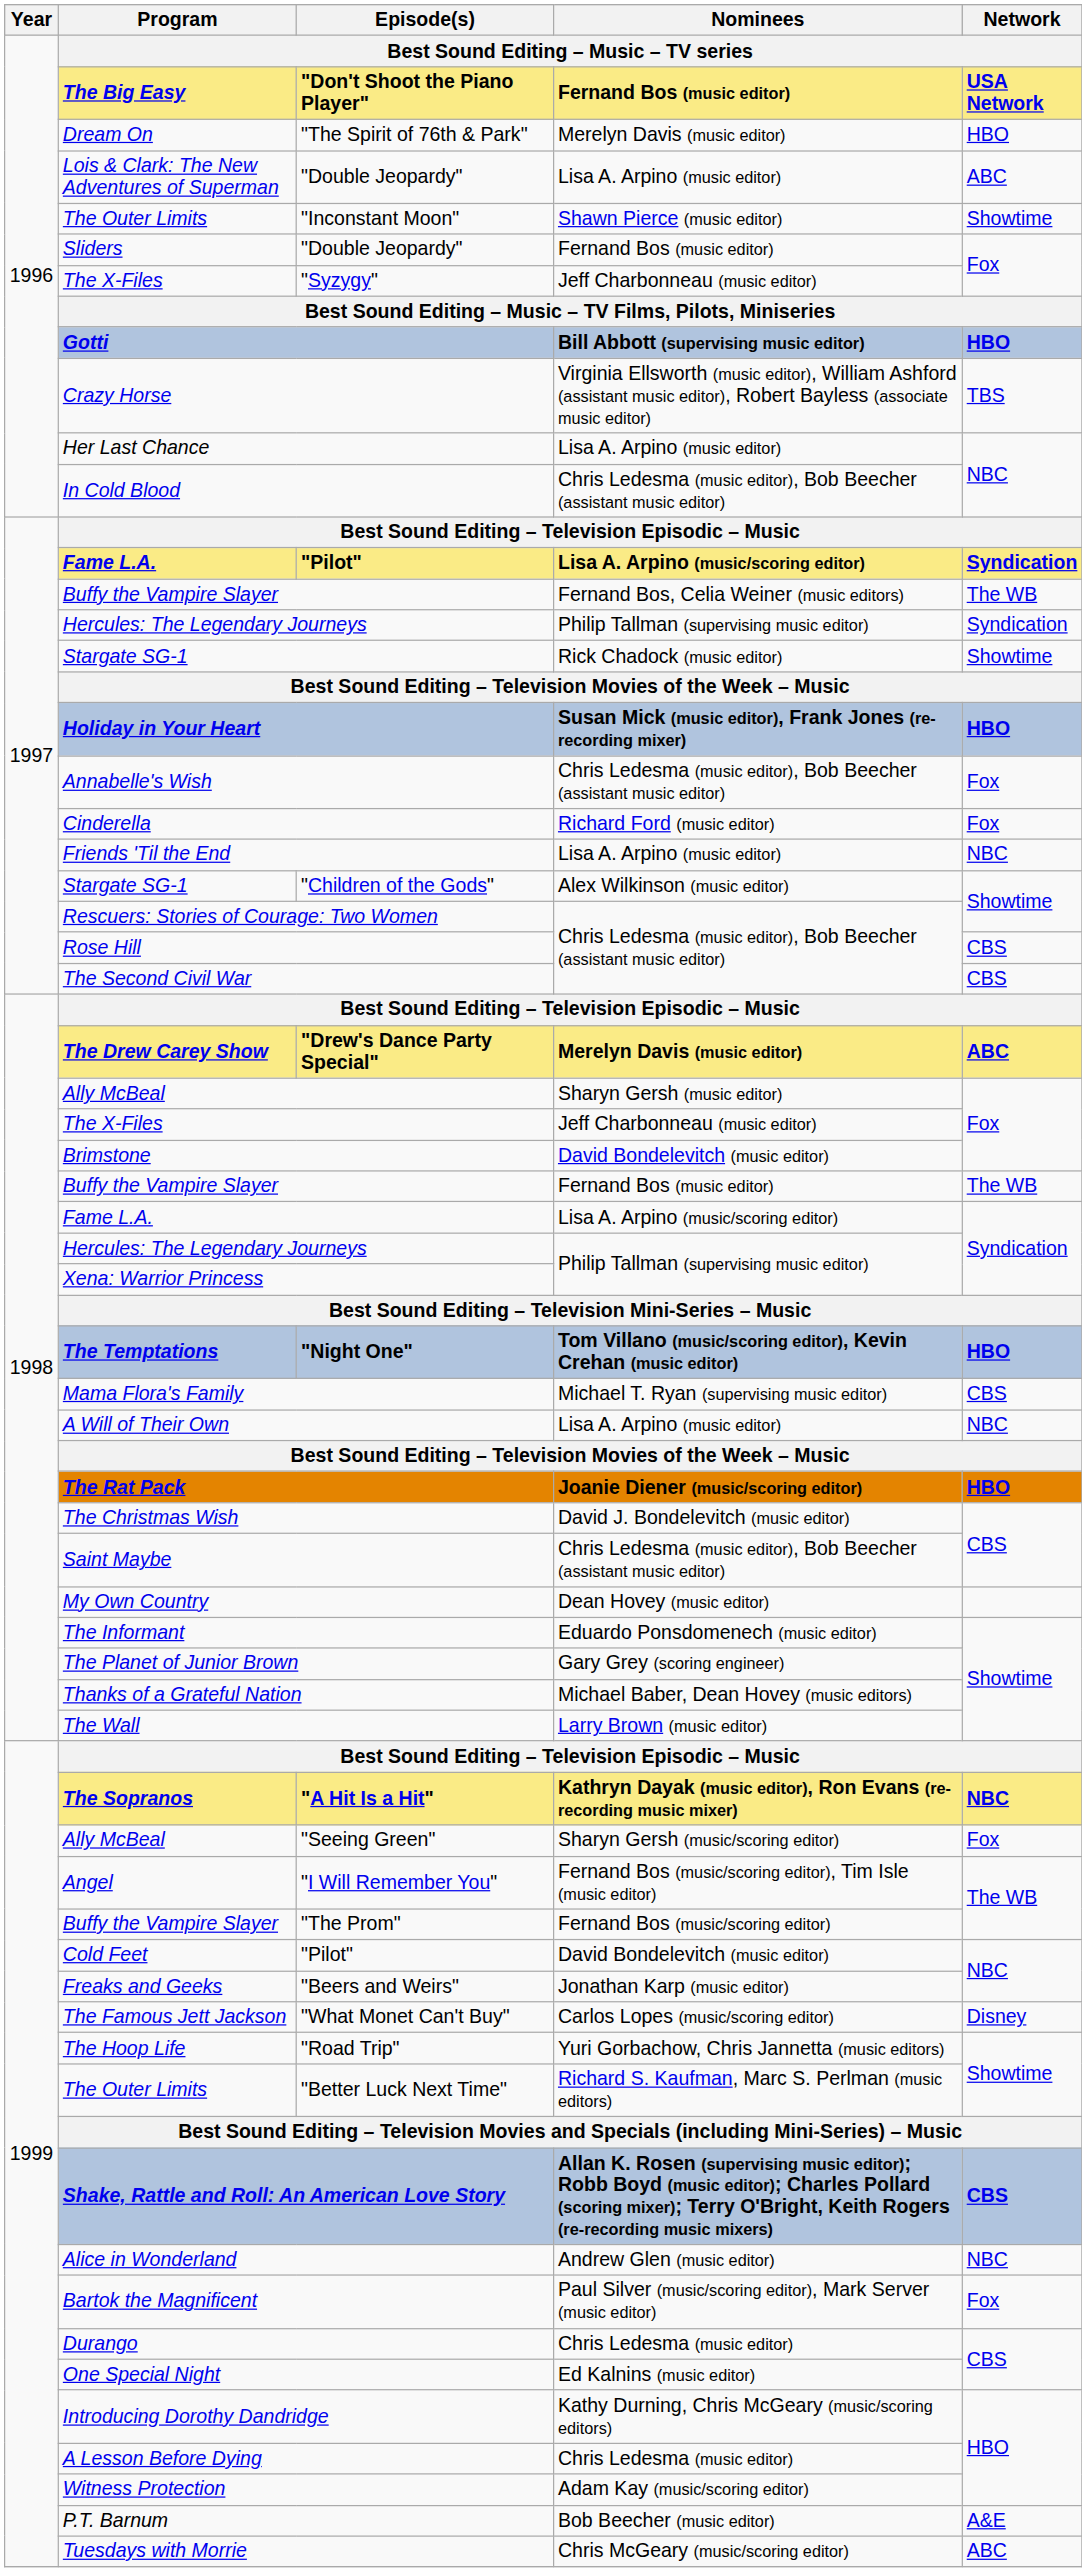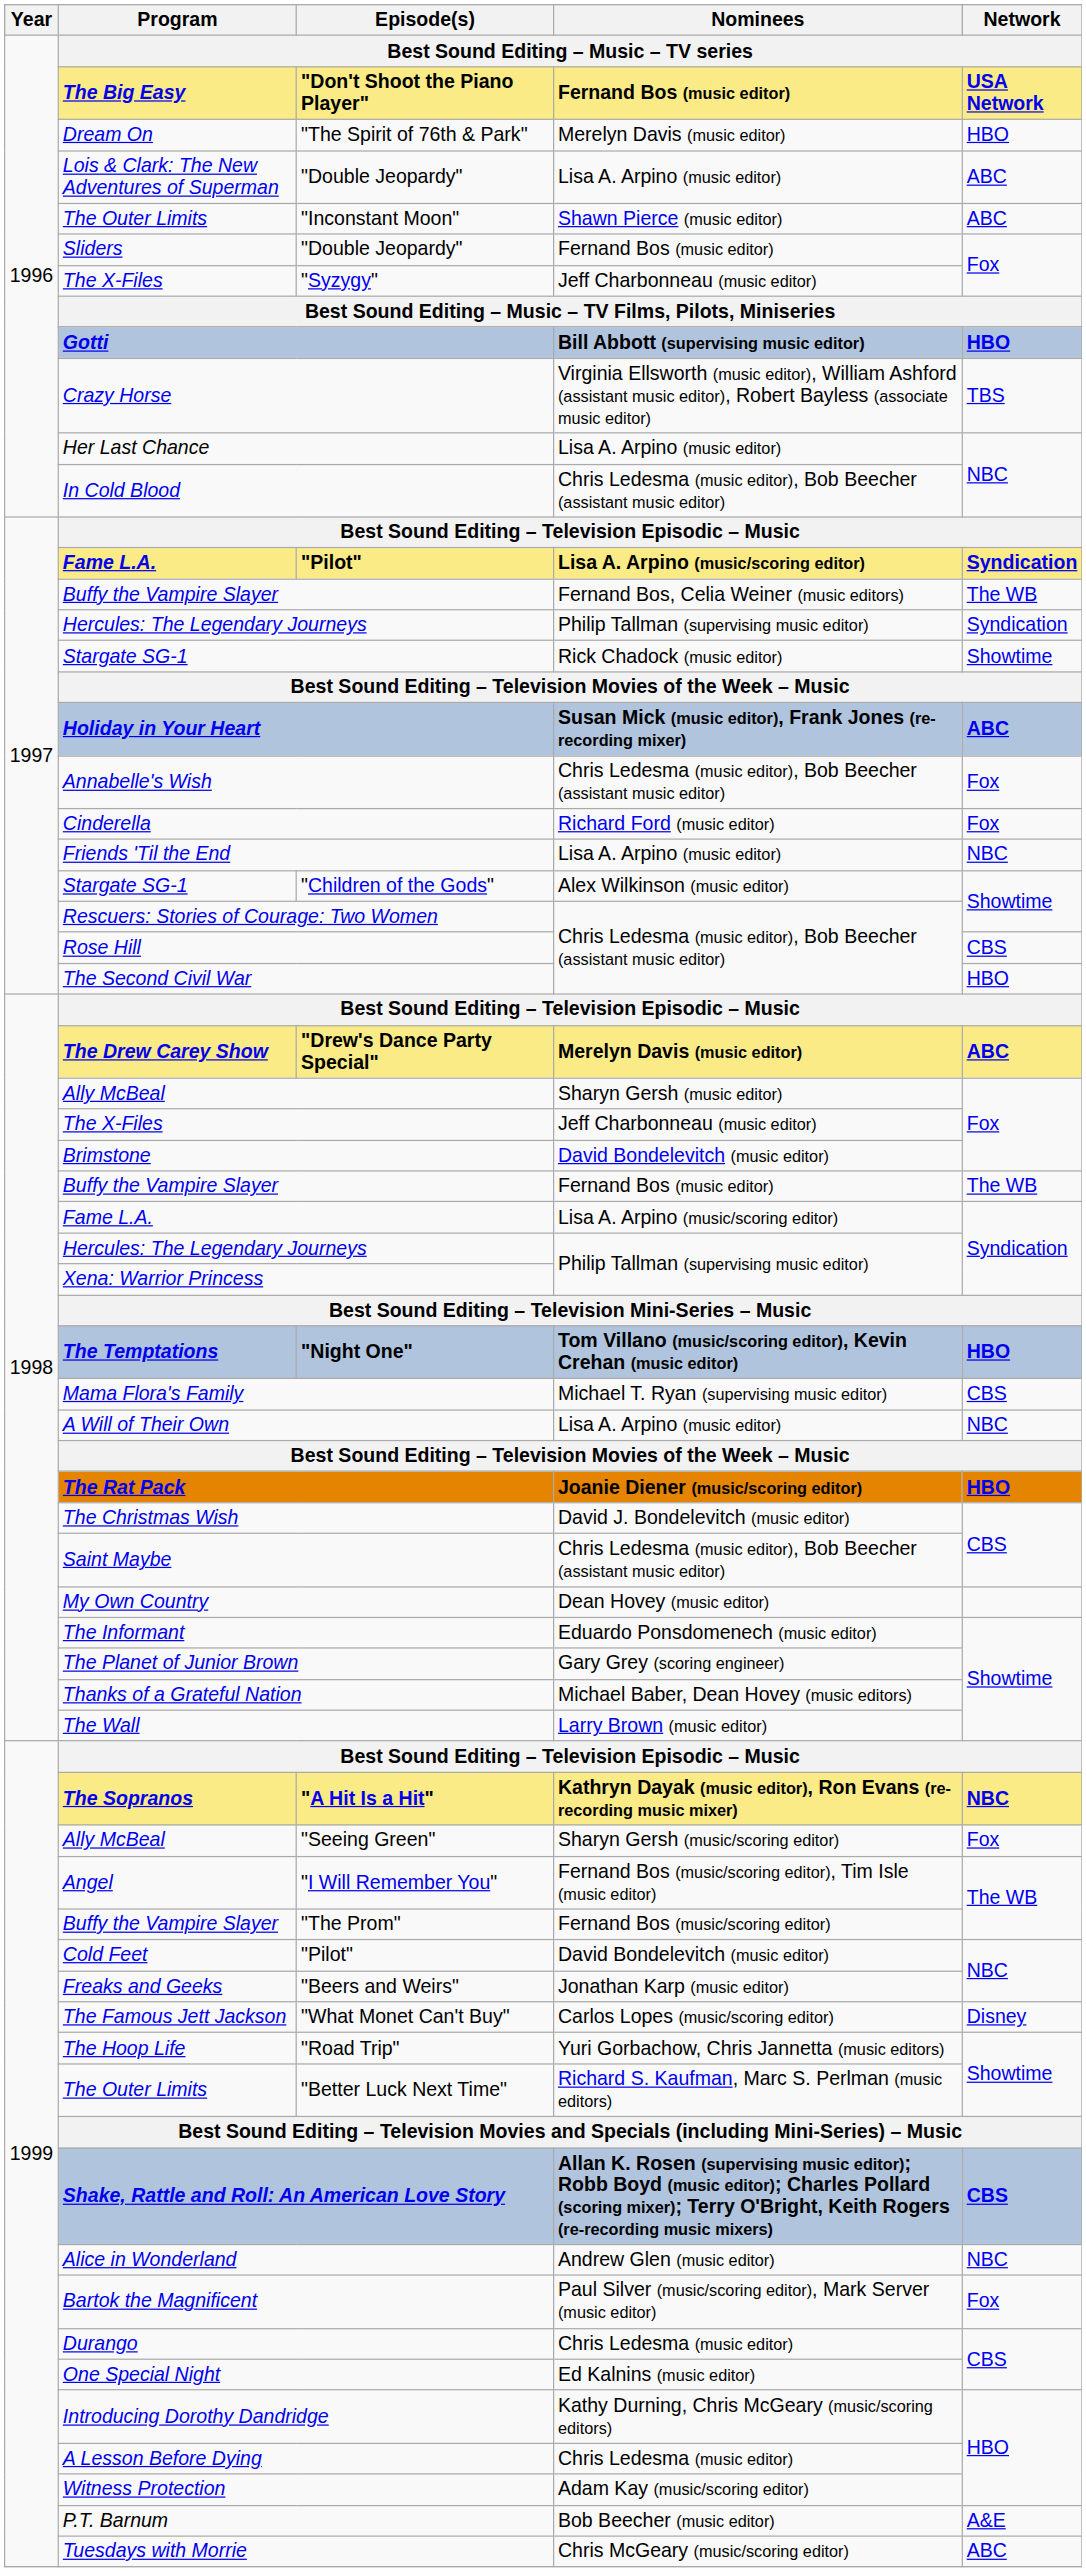 <table class="wikitable" style="width:100%">
 <tr bgcolor="#bebebe">
 <th width="5%">Year</th>
 <th width="23%">Program</th>
 <th width="25%">Episode(s)</th>
 <th width="40%">Nominees</th>
 <th width="7%">Network</th>
 </tr>
 <tr>
 <td rowspan="12" style="text-align:center;">1996<br></td>
 <th colspan="4">Best Sound Editing – Music – TV series</th>
 </tr>
 <tr style="background:#FAEB86;"|>
 <td><strong><em><a href='#'>The Big Easy</a></em></strong></td>
 <td><strong>"Don't Shoot the Piano Player"</strong></td>
 <td><strong>Fernand Bos <small>(music editor)</small></strong></td>
 <td><strong><a href='#'>USA Network</a></strong></td>
 </tr>
 <tr>
 <td><em><a href='#'>Dream On</a></em></td>
 <td>"The Spirit of 76th & Park"</td>
 <td>Merelyn Davis <small>(music editor)</small></td>
 <td><a href='#'>HBO</a></td>
 </tr>
 <tr>
 <td><em><a href='#'>Lois & Clark: The New Adventures of Superman</a></em></td>
 <td>"Double Jeopardy"</td>
 <td>Lisa A. Arpino <small>(music editor)</small></td>
 <td><a href='#'>ABC</a></td>
 </tr>
 <tr>
 <td><em><a href='#'>The Outer Limits</a></em></td>
 <td>"Inconstant Moon"</td>
 <td><a href='#'>Shawn Pierce</a> <small>(music editor)</small></td>
-<td><a href='#'>Showtime</a></td>
+<td><a href='#'>ABC</a></td>
 </tr>
 <tr>
 <td><em><a href='#'>Sliders</a></em></td>
 <td>"Double Jeopardy"</td>
 <td>Fernand Bos <small>(music editor)</small></td>
 <td rowspan="2"><a href='#'>Fox</a></td>
 </tr>
 <tr>
 <td><em><a href='#'>The X-Files</a></em></td>
 <td>"<a href='#'>Syzygy</a>"</td>
 <td>Jeff Charbonneau <small>(music editor)</small></td>
 </tr>
 <tr>
 <th colspan="4">Best Sound Editing – Music – TV Films, Pilots, Miniseries</th>
 </tr>
 <tr style="background:#B0C4DE;"|>
 <td colspan="2"><strong><em><a href='#'>Gotti</a></em></strong></td>
 <td><strong>Bill Abbott <small>(supervising music editor)</small></strong></td>
 <td><strong><a href='#'>HBO</a></strong></td>
 </tr>
 <tr>
 <td colspan="2"><em><a href='#'>Crazy Horse</a></em></td>
 <td>Virginia Ellsworth <small>(music editor)</small>, William Ashford <small>(assistant music editor)</small>, Robert Bayless <small>(associate music editor)</small></td>
 <td><a href='#'>TBS</a></td>
 </tr>
 <tr>
 <td colspan="2"><em>Her Last Chance</em></td>
 <td>Lisa A. Arpino <small>(music editor)</small></td>
 <td rowspan="2"><a href='#'>NBC</a></td>
 </tr>
 <tr>
 <td colspan="2"><em><a href='#'>In Cold Blood</a></em></td>
 <td>Chris Ledesma <small>(music editor)</small>, Bob Beecher <small>(assistant music editor)</small></td>
 </tr>
 <tr>
 <td rowspan="14" style="text-align:center;">1997</td>
 <th colspan="4">Best Sound Editing – Television Episodic – Music</th>
 </tr>
 <tr style="background:#FAEB86;"|>
 <td><strong><em><a href='#'>Fame L.A.</a></em></strong></td>
 <td><strong>"Pilot"</strong></td>
 <td><strong>Lisa A. Arpino <small>(music/scoring editor)</small></strong></td>
 <td><strong><a href='#'>Syndication</a></strong></td>
 </tr>
 <tr>
 <td colspan="2"><em><a href='#'>Buffy the Vampire Slayer</a></em></td>
 <td>Fernand Bos, Celia Weiner <small>(music editors)</small></td>
 <td><a href='#'>The WB</a></td>
 </tr>
 <tr>
 <td colspan="2"><em><a href='#'>Hercules: The Legendary Journeys</a></em></td>
 <td>Philip Tallman <small>(supervising music editor)</small></td>
 <td><a href='#'>Syndication</a></td>
 </tr>
 <tr>
 <td colspan="2"><em><a href='#'>Stargate SG-1</a></em></td>
 <td>Rick Chadock <small>(music editor)</small></td>
 <td><a href='#'>Showtime</a></td>
 </tr>
 <tr>
 <th colspan="4">Best Sound Editing – Television Movies of the Week – Music</th>
 </tr>
 <tr style="background:#B0C4DE;"|>
 <td colspan="2"><strong><em><a href='#'>Holiday in Your Heart</a></em></strong></td>
 <td><strong>Susan Mick <small>(music editor)</small>, Frank Jones <small>(re-recording mixer)</small></strong></td>
-<td><strong><a href='#'>HBO</a></strong></td>
+<td><strong><a href='#'>ABC</a></strong></td>
 </tr>
 <tr>
 <td colspan="2"><em><a href='#'>Annabelle's Wish</a></em></td>
 <td>Chris Ledesma <small>(music editor)</small>, Bob Beecher <small>(assistant music editor)</small></td>
 <td><a href='#'>Fox</a></td>
 </tr>
 <tr>
 <td colspan="2"><em><a href='#'>Cinderella</a></em></td>
 <td><a href='#'>Richard Ford</a> <small>(music editor)</small></td>
 <td><a href='#'>Fox</a></td>
 </tr>
 <tr>
 <td colspan="2"><em><a href='#'>Friends 'Til the End</a></em></td>
 <td>Lisa A. Arpino <small>(music editor)</small></td>
 <td><a href='#'>NBC</a></td>
 </tr>
 <tr>
 <td><em><a href='#'>Stargate SG-1</a></em></td>
 <td>"<a href='#'>Children of the Gods</a>"</td>
 <td>Alex Wilkinson <small>(music editor)</small></td>
 <td rowspan="2"><a href='#'>Showtime</a></td>
 </tr>
 <tr>
 <td colspan="2"><em><a href='#'>Rescuers: Stories of Courage: Two Women</a></em></td>
 <td rowspan="3">Chris Ledesma <small>(music editor)</small>, Bob Beecher <small>(assistant music editor)</small></td>
 </tr>
 <tr>
 <td colspan="2"><em><a href='#'>Rose Hill</a></em></td>
 <td><a href='#'>CBS</a></td>
 </tr>
 <tr>
 <td colspan="2"><em><a href='#'>The Second Civil War</a></em></td>
-<td><a href='#'>CBS</a></td>
+<td><a href='#'>HBO</a></td>
 </tr>
 <tr>
 <td rowspan="22" style="text-align:center;">1998</td>
 <th colspan="4">Best Sound Editing – Television Episodic – Music</th>
 </tr>
 <tr style="background:#FAEB86;"|>
 <td><strong><em><a href='#'>The Drew Carey Show</a></em></strong></td>
 <td><strong>"Drew's Dance Party Special"</strong></td>
 <td><strong>Merelyn Davis <small>(music editor)</small></strong></td>
 <td><strong><a href='#'>ABC</a></strong></td>
 </tr>
 <tr>
 <td colspan="2"><em><a href='#'>Ally McBeal</a></em></td>
 <td>Sharyn Gersh <small>(music editor)</small></td>
 <td rowspan="3"><a href='#'>Fox</a></td>
 </tr>
 <tr>
 <td colspan="2"><em><a href='#'>The X-Files</a></em></td>
 <td>Jeff Charbonneau <small>(music editor)</small></td>
 </tr>
 <tr>
 <td colspan="2"><em><a href='#'>Brimstone</a></em></td>
 <td><a href='#'>David Bondelevitch</a> <small>(music editor)</small></td>
 </tr>
 <tr>
 <td colspan="2"><em><a href='#'>Buffy the Vampire Slayer</a></em></td>
 <td>Fernand Bos <small>(music editor)</small></td>
 <td><a href='#'>The WB</a></td>
 </tr>
 <tr>
 <td colspan="2"><em><a href='#'>Fame L.A.</a></em></td>
 <td>Lisa A. Arpino <small>(music/scoring editor)</small></td>
 <td rowspan="3"><a href='#'>Syndication</a></td>
 </tr>
 <tr>
 <td colspan="2"><em><a href='#'>Hercules: The Legendary Journeys</a></em></td>
 <td rowspan="2">Philip Tallman <small>(supervising music editor)</small></td>
 </tr>
 <tr>
 <td colspan="2"><em><a href='#'>Xena: Warrior Princess</a></em></td>
 </tr>
 <tr>
 <th colspan="4">Best Sound Editing – Television Mini-Series – Music</th>
 </tr>
 <tr style="background:#B0C4DE;"|>
 <td><strong><em><a href='#'>The Temptations</a></em></strong></td>
 <td><strong>"Night One"</strong></td>
 <td><strong>Tom Villano <small>(music/scoring editor)</small>, Kevin Crehan <small>(music editor)</small></strong></td>
 <td><strong><a href='#'>HBO</a></strong></td>
 </tr>
 <tr>
 <td colspan="2"><em><a href='#'>Mama Flora's Family</a></em></td>
 <td>Michael T. Ryan <small>(supervising music editor)</small></td>
 <td><a href='#'>CBS</a></td>
 </tr>
 <tr>
 <td colspan="2"><em><a href='#'>A Will of Their Own</a></em></td>
 <td>Lisa A. Arpino <small>(music editor)</small></td>
 <td><a href='#'>NBC</a></td>
 </tr>
 <tr>
 <th colspan="4">Best Sound Editing – Television Movies of the Week – Music</th>
 </tr>
 <tr style="background:#E48400;"|>
 <td colspan="2"><strong><em><a href='#'>The Rat Pack</a></em></strong></td>
 <td><strong>Joanie Diener <small>(music/scoring editor)</small></strong></td>
 <td><strong><a href='#'>HBO</a></strong></td>
 </tr>
 <tr>
 <td colspan="2"><em><a href='#'>The Christmas Wish</a></em></td>
 <td>David J. Bondelevitch <small>(music editor)</small></td>
 <td rowspan="2"><a href='#'>CBS</a></td>
 </tr>
 <tr>
 <td colspan="2"><em><a href='#'>Saint Maybe</a></em></td>
 <td>Chris Ledesma <small>(music editor)</small>, Bob Beecher <small>(assistant music editor)</small></td>
 </tr>
 <tr>
 <td colspan="2"><em><a href='#'>My Own Country</a></em></td>
 <td>Dean Hovey <small>(music editor)</small></td>
 <td></td>
 </tr>
 <tr>
 <td colspan="2"><em><a href='#'>The Informant</a></em></td>
 <td>Eduardo Ponsdomenech <small>(music editor)</small></td>
 <td rowspan="4"><a href='#'>Showtime</a></td>
 </tr>
 <tr>
 <td colspan="2"><em><a href='#'>The Planet of Junior Brown</a></em></td>
 <td>Gary Grey <small>(scoring engineer)</small></td>
 </tr>
 <tr>
 <td colspan="2"><em><a href='#'>Thanks of a Grateful Nation</a></em></td>
 <td>Michael Baber, Dean Hovey <small>(music editors)</small></td>
 </tr>
 <tr>
 <td colspan="2"><em><a href='#'>The Wall</a></em></td>
 <td><a href='#'>Larry Brown</a> <small>(music editor)</small></td>
 </tr>
 <tr>
 <td rowspan="21" style="text-align:center;">1999<br></td>
 <th colspan="4">Best Sound Editing – Television Episodic – Music</th>
 </tr>
 <tr style="background:#FAEB86;"|>
 <td><strong><em><a href='#'>The Sopranos</a></em></strong></td>
 <td><strong>"<a href='#'>A Hit Is a Hit</a>"</strong></td>
 <td><strong>Kathryn Dayak <small>(music editor)</small>, Ron Evans <small>(re-recording music mixer)</small></strong></td>
 <td><strong><a href='#'>NBC</a></strong></td>
 </tr>
 <tr>
 <td><em><a href='#'>Ally McBeal</a></em></td>
 <td>"Seeing Green"</td>
 <td>Sharyn Gersh <small>(music/scoring editor)</small></td>
 <td><a href='#'>Fox</a></td>
 </tr>
 <tr>
 <td><em><a href='#'>Angel</a></em></td>
 <td>"<a href='#'>I Will Remember You</a>"</td>
 <td>Fernand Bos <small>(music/scoring editor)</small>, Tim Isle <small>(music editor)</small></td>
 <td rowspan="2"><a href='#'>The WB</a></td>
 </tr>
 <tr>
 <td><em><a href='#'>Buffy the Vampire Slayer</a></em></td>
 <td>"The Prom"</td>
 <td>Fernand Bos <small>(music/scoring editor)</small></td>
 </tr>
 <tr>
 <td><em><a href='#'>Cold Feet</a></em></td>
 <td>"Pilot"</td>
 <td>David Bondelevitch <small>(music editor)</small></td>
 <td rowspan="2"><a href='#'>NBC</a></td>
 </tr>
 <tr>
 <td><em><a href='#'>Freaks and Geeks</a></em></td>
 <td>"Beers and Weirs"</td>
 <td>Jonathan Karp <small>(music editor)</small></td>
 </tr>
 <tr>
 <td><em><a href='#'>The Famous Jett Jackson</a></em></td>
 <td>"What Monet Can't Buy"</td>
 <td>Carlos Lopes <small>(music/scoring editor)</small></td>
 <td><a href='#'>Disney</a></td>
 </tr>
 <tr>
 <td><em><a href='#'>The Hoop Life</a></em></td>
 <td>"Road Trip"</td>
 <td>Yuri Gorbachow, Chris Jannetta <small>(music editors)</small></td>
 <td rowspan="2"><a href='#'>Showtime</a></td>
 </tr>
 <tr>
 <td><em><a href='#'>The Outer Limits</a></em></td>
 <td>"Better Luck Next Time"</td>
 <td><a href='#'>Richard S. Kaufman</a>, Marc S. Perlman <small>(music editors)</small></td>
 </tr>
 <tr>
 <th colspan="4">Best Sound Editing – Television Movies and Specials (including Mini-Series) – Music</th>
 </tr>
 <tr style="background:#B0C4DE;"|>
 <td colspan="2"><strong><em><a href='#'>Shake, Rattle and Roll: An American Love Story</a></em></strong></td>
 <td><strong>Allan K. Rosen <small>(supervising music editor)</small>; Robb Boyd <small>(music editor)</small>; Charles Pollard <small>(scoring mixer)</small>; Terry O'Bright, Keith Rogers  <small>(re-recording music mixers)</small></strong></td>
 <td><strong><a href='#'>CBS</a></strong></td>
 </tr>
 <tr>
 <td colspan="2"><em><a href='#'>Alice in Wonderland</a></em></td>
 <td>Andrew Glen <small>(music editor)</small></td>
 <td><a href='#'>NBC</a></td>
 </tr>
 <tr>
 <td colspan="2"><em><a href='#'>Bartok the Magnificent</a></em></td>
 <td>Paul Silver <small>(music/scoring editor)</small>, Mark Server <small>(music editor)</small></td>
 <td><a href='#'>Fox</a></td>
 </tr>
 <tr>
 <td colspan="2"><em><a href='#'>Durango</a></em></td>
 <td>Chris Ledesma <small>(music editor)</small></td>
 <td rowspan="2"><a href='#'>CBS</a></td>
 </tr>
 <tr>
 <td colspan="2"><em><a href='#'>One Special Night</a></em></td>
 <td>Ed Kalnins <small>(music editor)</small></td>
 </tr>
 <tr>
 <td colspan="2"><em><a href='#'>Introducing Dorothy Dandridge</a></em></td>
 <td>Kathy Durning, Chris McGeary <small>(music/scoring editors)</small></td>
 <td rowspan="3"><a href='#'>HBO</a></td>
 </tr>
 <tr>
 <td colspan="2"><em><a href='#'>A Lesson Before Dying</a></em></td>
 <td>Chris Ledesma <small>(music editor)</small></td>
 </tr>
 <tr>
 <td colspan="2"><em><a href='#'>Witness Protection</a></em></td>
 <td>Adam Kay <small>(music/scoring editor)</small></td>
 </tr>
 <tr>
 <td colspan="2"><em>P.T. Barnum</em></td>
 <td>Bob Beecher <small>(music editor)</small></td>
 <td><a href='#'>A&E</a></td>
 </tr>
 <tr>
 <td colspan="2"><em><a href='#'>Tuesdays with Morrie</a></em></td>
 <td>Chris McGeary <small>(music/scoring editor)</small></td>
 <td><a href='#'>ABC</a></td>
 </tr>
 <tr>
 </tr>
 </table>
